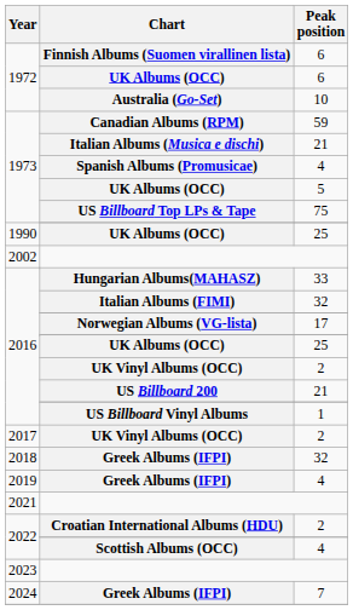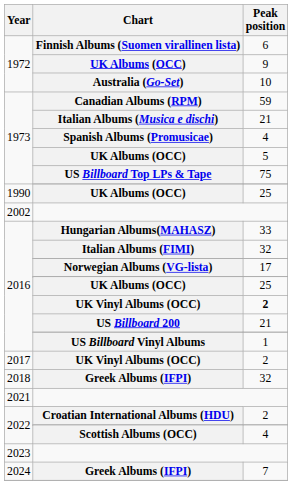 <table class="wikitable sortable plainrowheaders">
 <tr>
 <th scope="col">Year</th>
 <th scope="col">Chart</th>
 <th scope="col">Peak<br>position</th>
 </tr>
 <tr>
 <td rowspan="3">1972</td>
 <th scope="row">Finnish Albums (<a href='#'>Suomen virallinen lista</a>)</th>
 <td align="center">6</td>
 </tr>
 <tr>
 <th scope="row"><a href='#'>UK Albums</a> (<a href='#'>OCC</a>)</th>
-<td style="text-align:center;">6</td>
+<td style="text-align:center;">9</td>
 </tr>
 <tr>
 <th scope="row">Australia (<em><a href='#'>Go-Set</a></em>)</th>
 <td style="text-align:center;">10</td>
 </tr>
 <tr>
 <td rowspan="5">1973</td>
 <th scope="row">Canadian Albums (<a href='#'>RPM</a>)</th>
 <td align="center">59</td>
 </tr>
 <tr>
 <th scope="row">Italian Albums (<em><a href='#'>Musica e dischi</a></em>)</th>
 <td align="center">21</td>
 </tr>
 <tr>
 <th scope="row">Spanish Albums (<a href='#'>Promusicae</a>)</th>
 <td align="center">4</td>
 </tr>
 <tr>
 <th scope="row">UK Albums (OCC)</th>
 <td align="center">5</td>
 </tr>
 <tr>
 <th scope="row">US <a href='#'><em>Billboard</em> Top LPs & Tape</a></th>
 <td align="center">75</td>
 </tr>
 <tr>
 <td rowspan="2">1990<br></td>
 </tr>
 <tr>
 <th scope="row">UK Albums (OCC)</th>
 <td align="center">25</td>
 </tr>
 <tr>
 <td>2002<br></td>
 </tr>
 <tr>
 <td rowspan="19">2016</td>
 </tr>
 <tr>
 </tr>
 <tr>
 </tr>
 <tr>
 </tr>
 <tr>
 </tr>
 <tr>
 </tr>
 <tr>
 </tr>
 <tr>
 <th scope='row'>Hungarian Albums(<a href='#'>MAHASZ</a>)</th>
 <td style="text-align:center;">33</td>
 </tr>
 <tr>
 <th scope="row">Italian Albums (<a href='#'>FIMI</a>)</th>
 <td style="text-align:center;">32</td>
 </tr>
 <tr>
 </tr>
 <tr>
 <th scope="row">Norwegian Albums (<a href='#'>VG-lista</a>)</th>
 <td align="center">17</td>
 </tr>
 <tr>
 </tr>
 <tr>
 </tr>
 <tr>
 </tr>
 <tr>
 <th scope="row">UK Albums (OCC)</th>
 <td align="center">25</td>
 </tr>
 <tr>
 <th scope="row">UK Vinyl Albums (OCC)</th>
-<td align="center">2</td>
+<td align="center"><strong>2</strong></td>
 </tr>
 <tr>
 <th scope="row">US <a href='#'><em>Billboard</em> 200</a></th>
 <td align="center">21</td>
 </tr>
 <tr>
 </tr>
 <tr>
 <th scope="row">US <em>Billboard</em> Vinyl Albums</th>
 <td align="center">1</td>
 </tr>
 <tr>
 <td>2017</td>
 <th scope="row">UK Vinyl Albums (OCC)</th>
 <td align="center">2</td>
 </tr>
 <tr>
 <td>2018</td>
 <th scope="row">Greek Albums (<a href='#'>IFPI</a>)</th>
 <td align="center">32</td>
-</tr>
-<tr>
-<td>2019</td>
-<th scope="row">Greek Albums (<a href='#'>IFPI</a>)</th>
-<td align="center">4</td>
 </tr>
 <tr>
 <td>2021<br></td>
 </tr>
 <tr>
 <td rowspan="5">2022</td>
 <th scope="row">Croatian International Albums (<a href='#'>HDU</a>)</th>
 <td align="center">2</td>
 </tr>
 <tr>
 </tr>
 <tr>
 </tr>
 <tr>
 </tr>
 <tr>
 <th scope="row">Scottish Albums (OCC)</th>
 <td align="center">4</td>
 </tr>
 <tr>
 <td>2023<br></td>
 </tr>
 <tr>
 <td>2024</td>
 <th scope="row">Greek Albums (<a href='#'>IFPI</a>)</th>
 <td align="center">7</td>
 </tr>
 <tr>
 </tr>
 </table>
